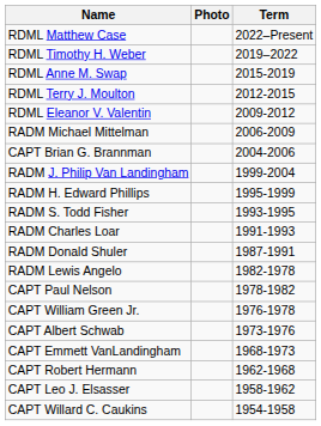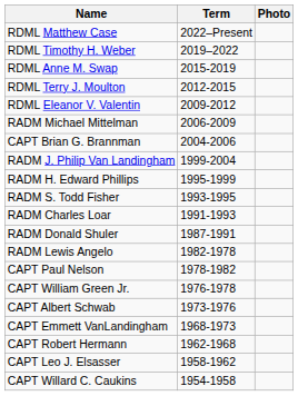 <table class="wikitable floatright mw-collapsible">
 <tr>
 <th>Name</th>
+<th>Term</th>
 <th>Photo</th>
-<th>Term</th>
 </tr>
 <tr>
 <td>RDML <a href='#'>Matthew Case</a></td>
+<td>2022–Present</td>
 <td></td>
-<td>2022–Present</td>
 </tr>
 <tr>
 <td>RDML <a href='#'>Timothy H. Weber</a></td>
+<td>2019–2022</td>
 <td></td>
-<td>2019–2022</td>
 </tr>
 <tr>
 <td>RDML <a href='#'>Anne M. Swap</a></td>
+<td>2015-2019</td>
 <td></td>
-<td>2015-2019</td>
 </tr>
 <tr>
 <td>RDML <a href='#'>Terry J. Moulton</a></td>
+<td>2012-2015</td>
 <td></td>
-<td>2012-2015</td>
 </tr>
 <tr>
 <td>RDML <a href='#'>Eleanor V. Valentin</a></td>
+<td>2009-2012</td>
 <td></td>
-<td>2009-2012</td>
 </tr>
 <tr>
 <td>RADM Michael Mittelman </td>
+<td>2006-2009</td>
 <td></td>
-<td>2006-2009</td>
 </tr>
 <tr>
 <td>CAPT Brian G. Brannman</td>
+<td>2004-2006</td>
 <td></td>
-<td>2004-2006</td>
 </tr>
 <tr>
 <td>RADM <a href='#'>J. Philip Van Landingham</a></td>
+<td>1999-2004</td>
 <td></td>
-<td>1999-2004</td>
 </tr>
 <tr>
 <td>RADM H. Edward Phillips</td>
+<td>1995-1999</td>
 <td></td>
-<td>1995-1999</td>
 </tr>
 <tr>
 <td>RADM S. Todd Fisher</td>
+<td>1993-1995</td>
 <td></td>
-<td>1993-1995</td>
 </tr>
 <tr>
 <td>RADM Charles Loar</td>
+<td>1991-1993</td>
 <td></td>
-<td>1991-1993</td>
 </tr>
 <tr>
 <td>RADM Donald Shuler</td>
+<td>1987-1991</td>
 <td></td>
-<td>1987-1991</td>
 </tr>
 <tr>
 <td>RADM Lewis Angelo</td>
+<td>1982-1978</td>
 <td></td>
-<td>1982-1978</td>
 </tr>
 <tr>
 <td>CAPT Paul Nelson</td>
+<td>1978-1982</td>
 <td></td>
-<td>1978-1982</td>
 </tr>
 <tr>
 <td>CAPT William Green Jr.</td>
+<td>1976-1978</td>
 <td></td>
-<td>1976-1978</td>
 </tr>
 <tr>
 <td>CAPT Albert Schwab</td>
+<td>1973-1976</td>
 <td></td>
-<td>1973-1976</td>
 </tr>
 <tr>
 <td>CAPT Emmett VanLandingham</td>
+<td>1968-1973</td>
 <td></td>
-<td>1968-1973</td>
 </tr>
 <tr>
 <td>CAPT Robert Hermann</td>
+<td>1962-1968</td>
 <td></td>
-<td>1962-1968</td>
 </tr>
 <tr>
 <td>CAPT Leo J. Elsasser</td>
+<td>1958-1962</td>
 <td></td>
-<td>1958-1962</td>
 </tr>
 <tr>
 <td>CAPT Willard C. Caukins</td>
+<td>1954-1958</td>
 <td></td>
-<td>1954-1958</td>
 </tr>
 </table>
